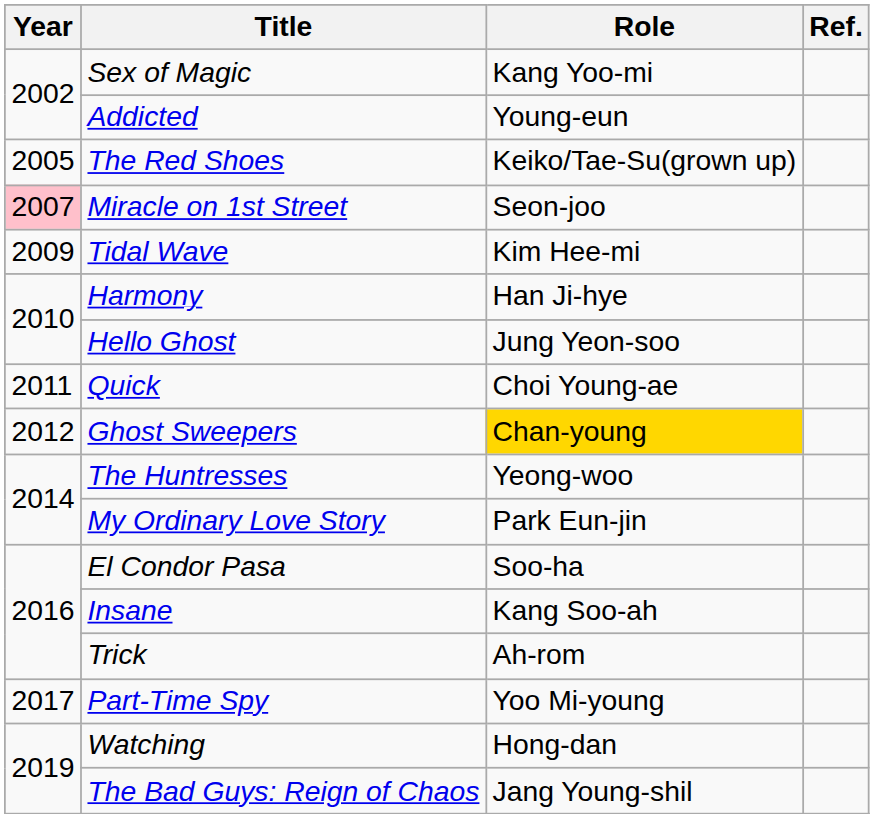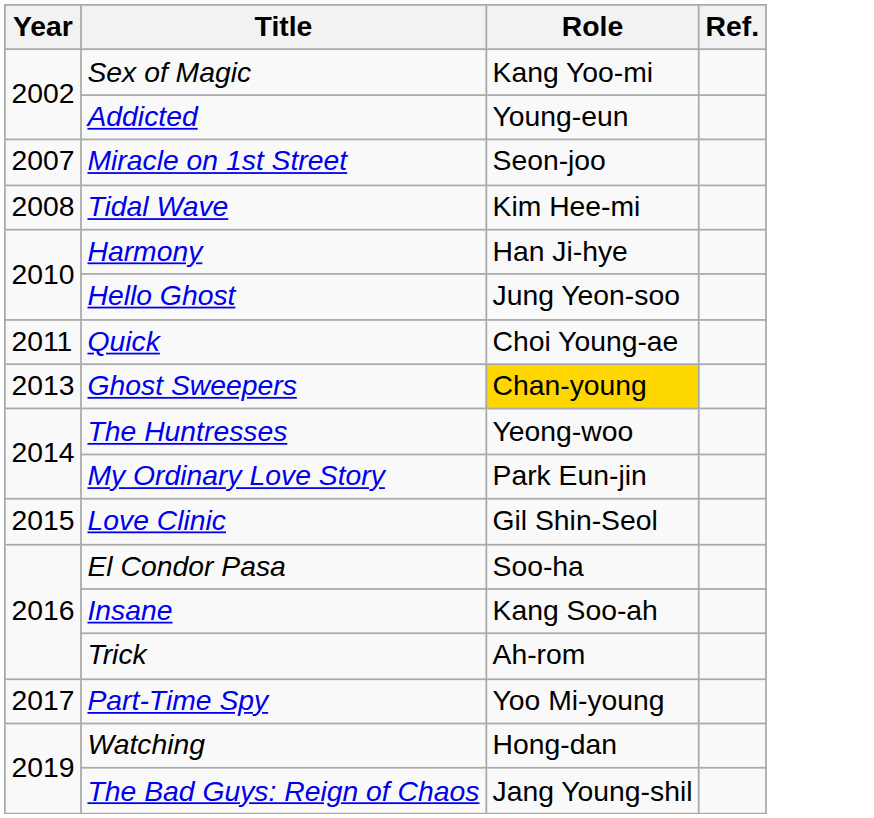 <table class="wikitable sortable">
 <tr>
 <th>Year</th>
 <th>Title</th>
 <th>Role</th>
 <th>Ref.</th>
 </tr>
 <tr>
 <td rowspan=2>2002</td>
 <td><em>Sex of Magic</em></td>
 <td>Kang Yoo-mi</td>
 <td></td>
 </tr>
 <tr>
 <td><em><a href='#'>Addicted</a></em></td>
 <td>Young-eun</td>
 <td></td>
 </tr>
 <tr>
-<td>2005</td>
-<td><em><a href='#'>The Red Shoes</a></em></td>
-<td>Keiko/Tae-Su(grown up)</td>
-<td></td>
-</tr>
-<tr>
-<td style="background: pink;">2007</td>
+<td>2007</td>
 <td><em><a href='#'>Miracle on 1st Street</a></em></td>
 <td>Seon-joo</td>
 <td></td>
 </tr>
 <tr>
-<td>2009</td>
+<td>2008</td>
 <td><em><a href='#'>Tidal Wave</a></em></td>
 <td>Kim Hee-mi</td>
 <td></td>
 </tr>
 <tr>
 <td rowspan=2>2010</td>
 <td><em><a href='#'>Harmony</a></em></td>
 <td>Han Ji-hye</td>
 <td></td>
 </tr>
 <tr>
 <td><em><a href='#'>Hello Ghost</a></em></td>
 <td>Jung Yeon-soo</td>
 <td></td>
 </tr>
 <tr>
 <td>2011</td>
 <td><em><a href='#'>Quick</a></em></td>
 <td>Choi Young-ae</td>
 <td></td>
 </tr>
 <tr>
-<td>2012</td>
+<td>2013</td>
 <td><em><a href='#'>Ghost Sweepers</a></em></td>
 <td style="background: gold;">Chan-young</td>
 <td></td>
 </tr>
 <tr>
 <td rowspan=2>2014</td>
 <td><em><a href='#'>The Huntresses</a></em></td>
 <td>Yeong-woo</td>
 <td></td>
 </tr>
 <tr>
 <td><em><a href='#'>My Ordinary Love Story</a></em></td>
 <td>Park Eun-jin</td>
+<td></td>
+</tr>
+<tr>
+<td>2015</td>
+<td><em><a href='#'>Love Clinic</a></em></td>
+<td>Gil Shin-Seol</td>
 <td></td>
 </tr>
 <tr>
 <td rowspan=3>2016</td>
 <td><em>El Condor Pasa</em></td>
 <td>Soo-ha</td>
 <td></td>
 </tr>
 <tr>
 <td><em><a href='#'>Insane</a></em></td>
 <td>Kang Soo-ah</td>
 <td></td>
 </tr>
 <tr>
 <td><em>Trick</em></td>
 <td>Ah-rom</td>
 <td></td>
 </tr>
 <tr>
 <td>2017</td>
 <td><em><a href='#'>Part-Time Spy</a></em></td>
 <td>Yoo Mi-young</td>
 <td></td>
 </tr>
 <tr>
 <td rowspan=2>2019</td>
 <td><em>Watching</em></td>
 <td>Hong-dan</td>
 <td></td>
 </tr>
 <tr>
 <td><em><a href='#'>The Bad Guys: Reign of Chaos</a></em></td>
 <td>Jang Young-shil</td>
 <td></td>
 </tr>
 <tr>
 </tr>
 </table>
